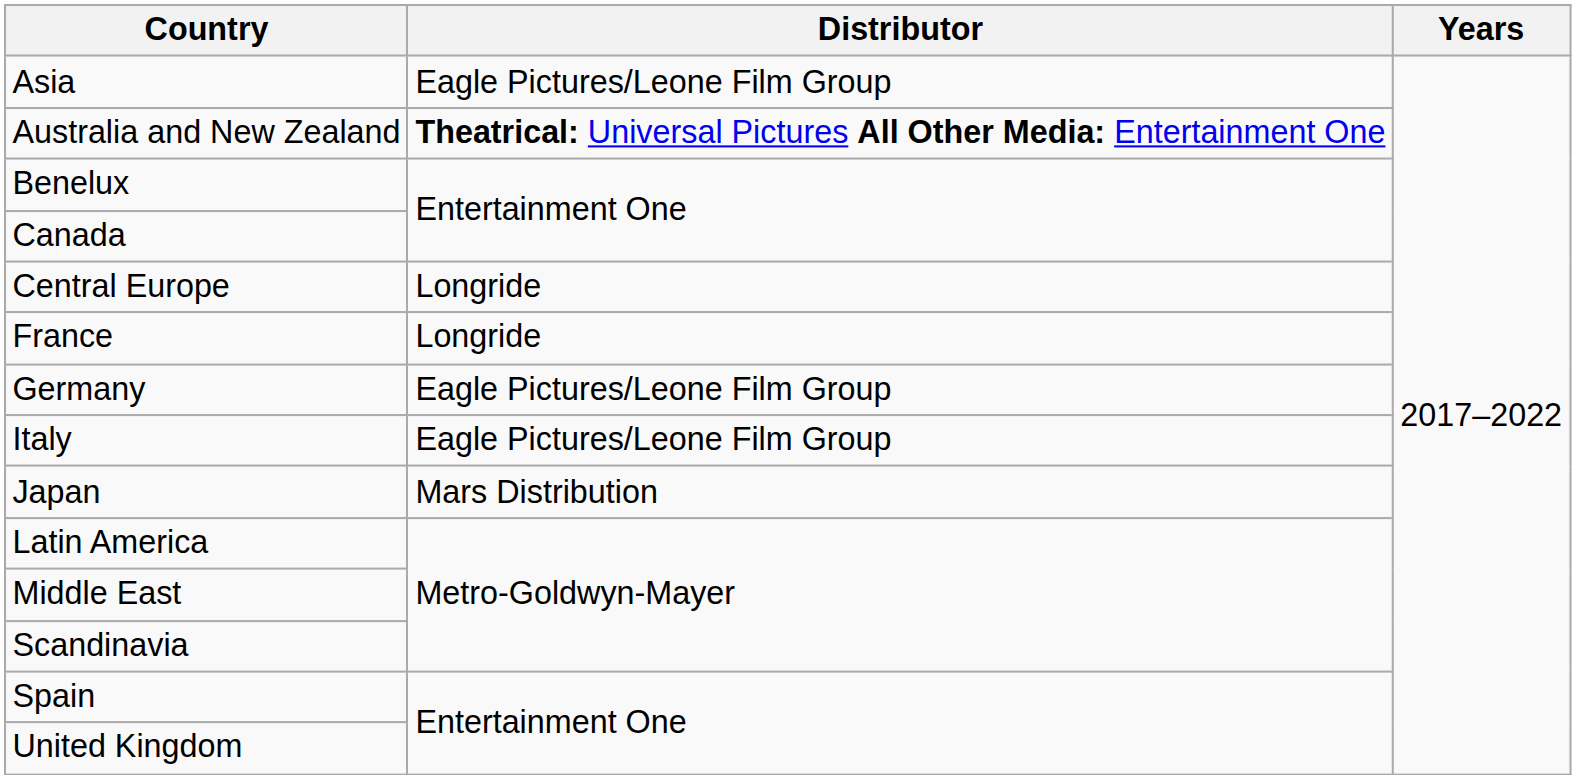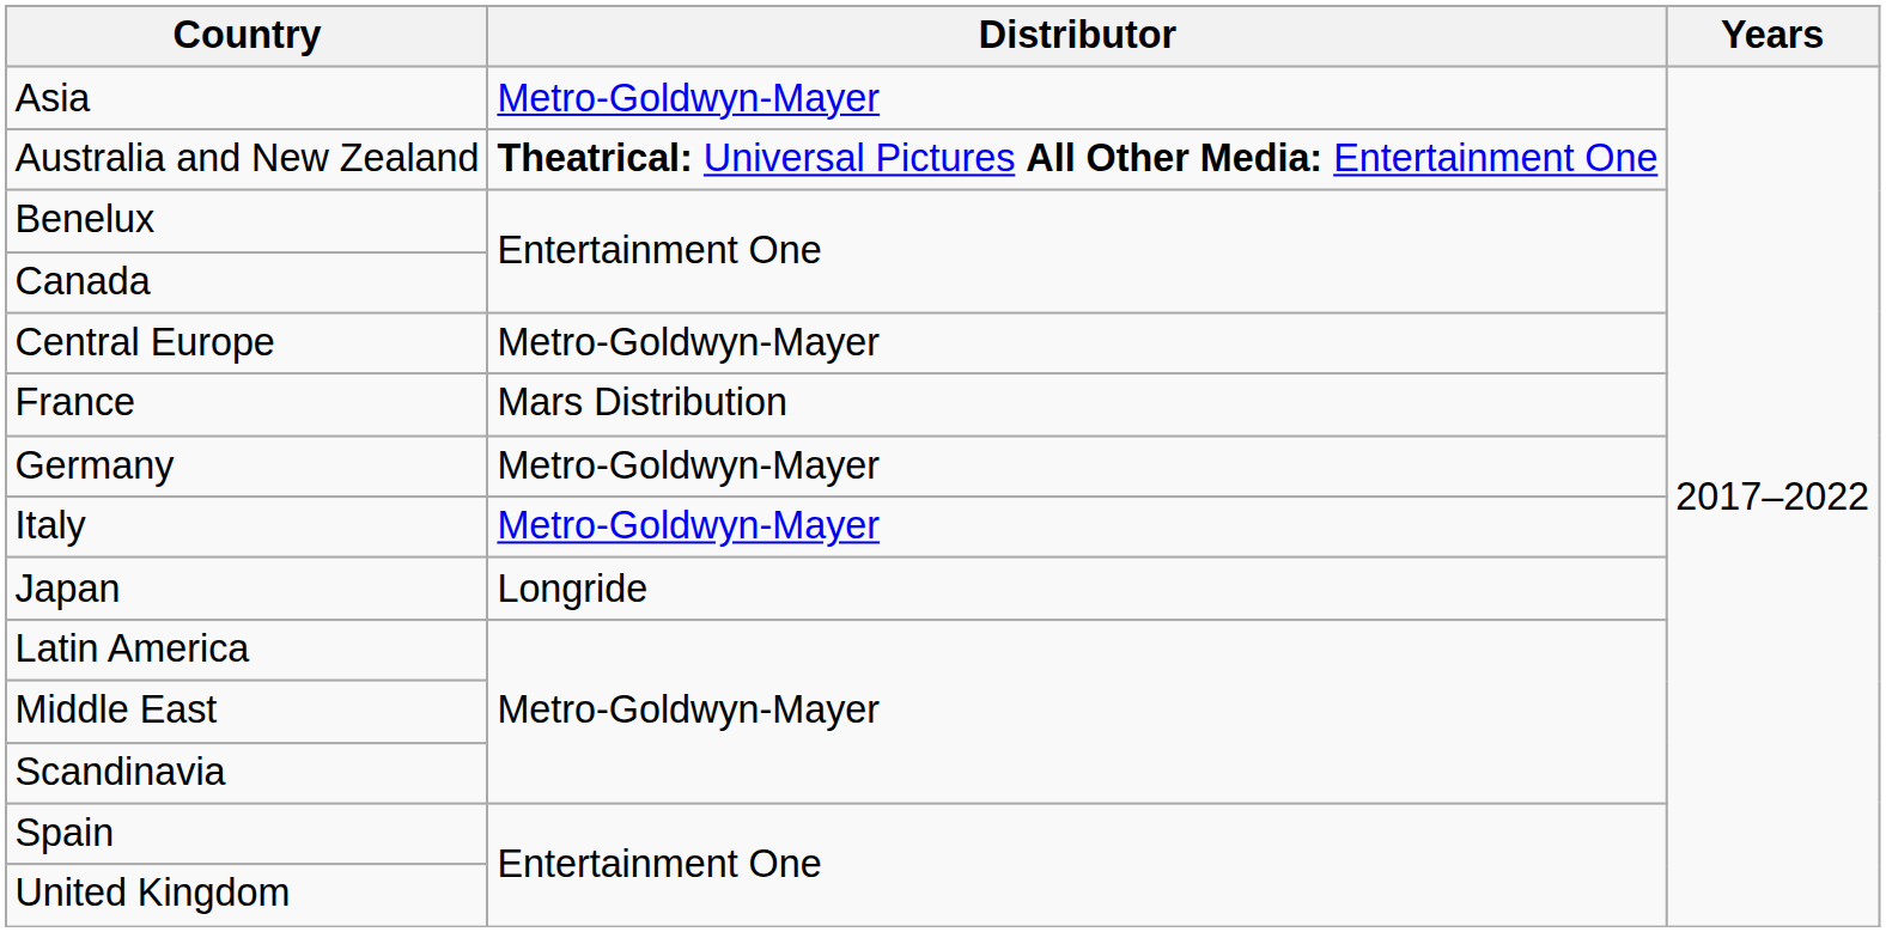 <table class="wikitable sortable">
 <tr>
 <th>Country</th>
 <th>Distributor</th>
 <th>Years</th>
 </tr>
 <tr>
 <td>Asia</td>
-<td>Eagle Pictures/Leone Film Group</td>
+<td><a href='#'>Metro-Goldwyn-Mayer</a></td>
 <td rowspan="14">2017–2022</td>
 </tr>
 <tr>
 <td>Australia and New Zealand</td>
 <td><strong>Theatrical:</strong> <a href='#'>Universal Pictures</a> <strong>All Other Media:</strong> <a href='#'>Entertainment One</a></td>
 </tr>
 <tr>
 <td>Benelux</td>
 <td rowspan="2">Entertainment One</td>
 </tr>
 <tr>
 <td>Canada</td>
 </tr>
 <tr>
 <td>Central Europe</td>
-<td>Longride</td>
+<td>Metro-Goldwyn-Mayer</td>
 </tr>
 <tr>
 <td>France</td>
-<td>Longride</td>
+<td>Mars Distribution</td>
 </tr>
 <tr>
 <td>Germany</td>
-<td>Eagle Pictures/Leone Film Group</td>
+<td>Metro-Goldwyn-Mayer</td>
 </tr>
 <tr>
 <td>Italy</td>
-<td>Eagle Pictures/Leone Film Group</td>
+<td><a href='#'>Metro-Goldwyn-Mayer</a></td>
 </tr>
 <tr>
 <td>Japan</td>
-<td>Mars Distribution</td>
+<td>Longride</td>
 </tr>
 <tr>
 <td>Latin America</td>
 <td rowspan="3">Metro-Goldwyn-Mayer</td>
 </tr>
 <tr>
 <td>Middle East</td>
 </tr>
 <tr>
 <td>Scandinavia</td>
 </tr>
 <tr>
 <td>Spain</td>
 <td rowspan="2">Entertainment One</td>
 </tr>
 <tr>
 <td>United Kingdom</td>
 </tr>
 </table>
